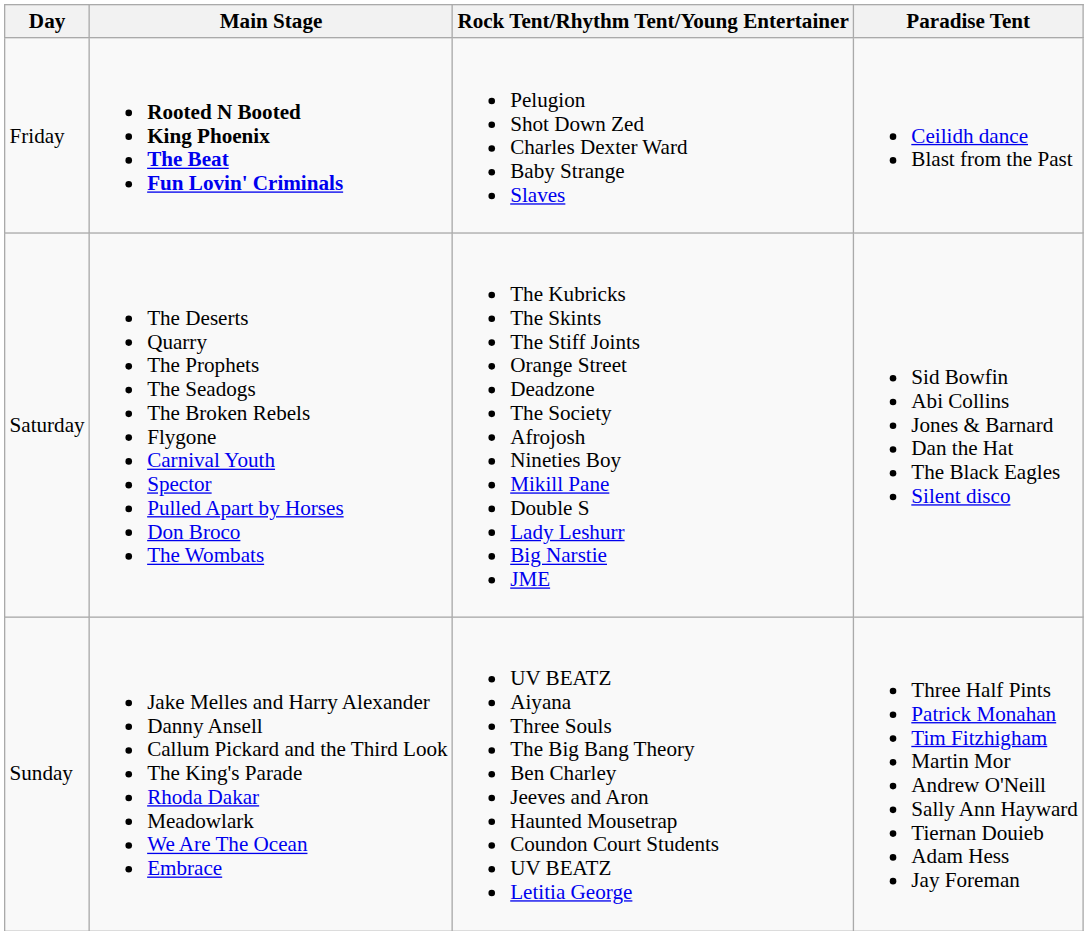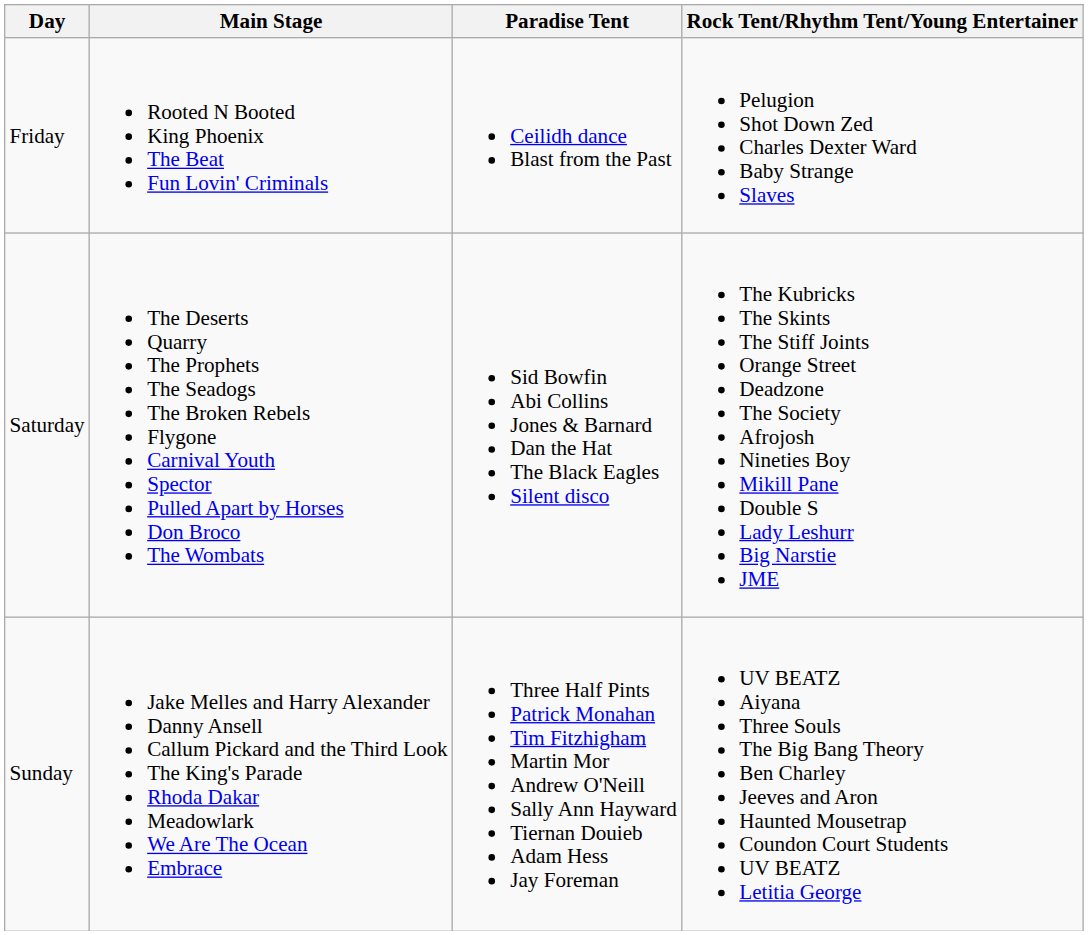 <table class="wikitable">
 <tr>
 <th>Day</th>
 <th>Main Stage</th>
+<th>Paradise Tent</th>
 <th>Rock Tent/Rhythm Tent/Young Entertainer</th>
-<th>Paradise Tent</th>
 </tr>
 <tr>
 <td>Friday</td>
-<td><strong><br><ul><li>Rooted N Booted</li><li>King Phoenix</li><li><a href='#'>The Beat</a></li><li><a href='#'>Fun Lovin' Criminals</a></li></ul></strong></td>
+<td><br><ul><li>Rooted N Booted</li><li>King Phoenix</li><li><a href='#'>The Beat</a></li><li><a href='#'>Fun Lovin' Criminals</a></li></ul></td>
+<td><br><ul><li><a href='#'>Ceilidh dance</a></li><li>Blast from the Past</li></ul></td>
 <td><br><ul><li>Pelugion</li><li>Shot Down Zed</li><li>Charles Dexter Ward</li><li>Baby Strange</li><li><a href='#'>Slaves</a></li></ul></td>
-<td><br><ul><li><a href='#'>Ceilidh dance</a></li><li>Blast from the Past</li></ul></td>
 </tr>
 <tr>
 <td>Saturday</td>
 <td><br><ul><li>The Deserts</li><li>Quarry</li><li>The Prophets</li><li>The Seadogs</li><li>The Broken Rebels</li><li>Flygone</li><li><a href='#'>Carnival Youth</a></li><li><a href='#'>Spector</a></li><li><a href='#'>Pulled Apart by Horses</a></li><li><a href='#'>Don Broco</a></li><li><a href='#'>The Wombats</a></li></ul></td>
+<td><br><ul><li>Sid Bowfin</li><li>Abi Collins</li><li>Jones & Barnard</li><li>Dan the Hat</li><li>The Black Eagles</li><li><a href='#'>Silent disco</a></li></ul></td>
 <td><br><ul><li>The Kubricks</li><li>The Skints</li><li>The Stiff Joints</li><li>Orange Street</li><li>Deadzone</li><li>The Society</li><li>Afrojosh</li><li>Nineties Boy</li><li><a href='#'>Mikill Pane</a></li><li>Double S</li><li><a href='#'>Lady Leshurr</a></li><li><a href='#'>Big Narstie</a></li><li><a href='#'>JME</a></li></ul></td>
-<td><br><ul><li>Sid Bowfin</li><li>Abi Collins</li><li>Jones & Barnard</li><li>Dan the Hat</li><li>The Black Eagles</li><li><a href='#'>Silent disco</a></li></ul></td>
 </tr>
 <tr>
 <td>Sunday</td>
 <td><br><ul><li>Jake Melles and Harry Alexander</li><li>Danny Ansell</li><li>Callum Pickard and the Third Look</li><li>The King's Parade</li><li><a href='#'>Rhoda Dakar</a></li><li>Meadowlark</li><li><a href='#'>We Are The Ocean</a></li><li><a href='#'>Embrace</a></li></ul></td>
+<td><br><ul><li>Three Half Pints</li><li><a href='#'>Patrick Monahan</a></li><li><a href='#'>Tim Fitzhigham</a></li><li>Martin Mor</li><li>Andrew O'Neill</li><li>Sally Ann Hayward</li><li>Tiernan Douieb</li><li>Adam Hess</li><li>Jay Foreman</li></ul></td>
 <td><br><ul><li>UV BEATZ</li><li>Aiyana</li><li>Three Souls</li><li>The Big Bang Theory</li><li>Ben Charley</li><li>Jeeves and Aron</li><li>Haunted Mousetrap</li><li>Coundon Court Students</li><li>UV BEATZ</li><li><a href='#'>Letitia George</a></li></ul></td>
-<td><br><ul><li>Three Half Pints</li><li><a href='#'>Patrick Monahan</a></li><li><a href='#'>Tim Fitzhigham</a></li><li>Martin Mor</li><li>Andrew O'Neill</li><li>Sally Ann Hayward</li><li>Tiernan Douieb</li><li>Adam Hess</li><li>Jay Foreman</li></ul></td>
 </tr>
 </table>
